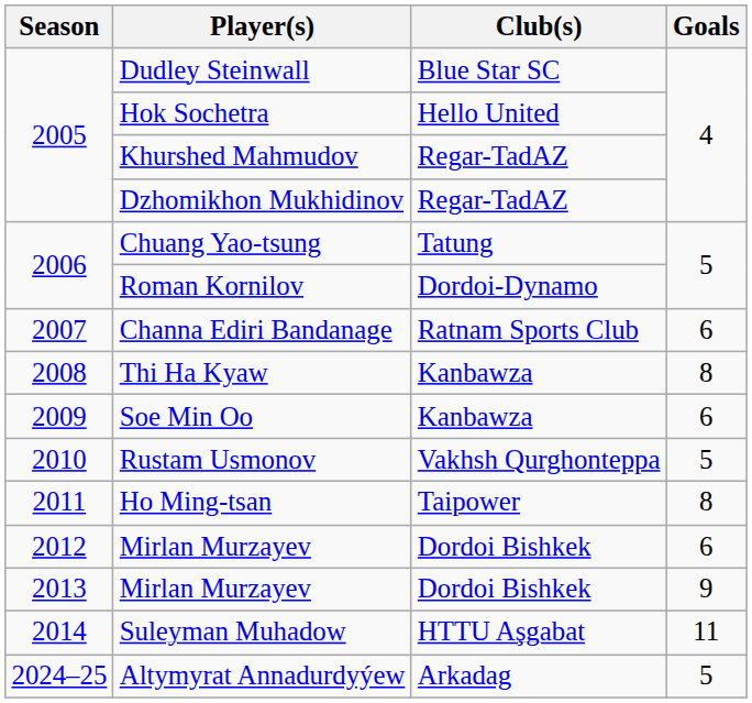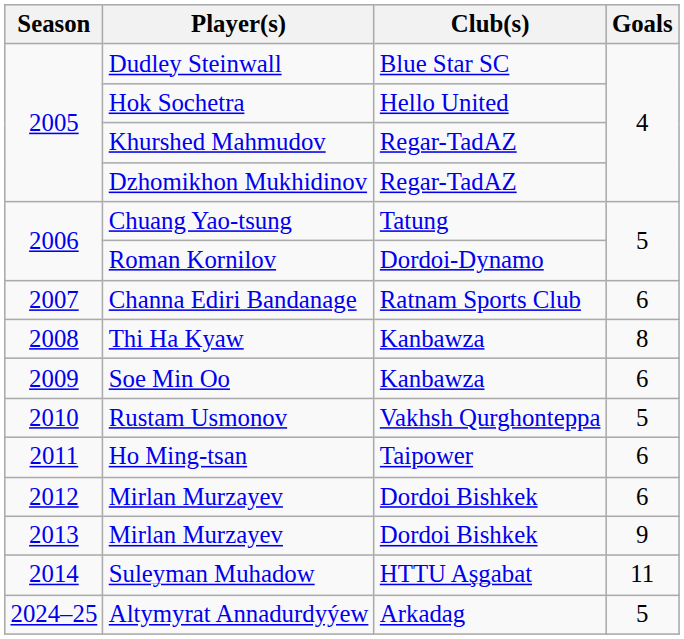 <table class="wikitable sortable plainrowheaders">
 <tr>
 <th scope="col">Season</th>
 <th scope="col">Player(s)</th>
 <th scope="col">Club(s)</th>
 <th scope="col">Goals</th>
 </tr>
 <tr>
 <td rowspan="4" style="text-align:center;"><a href='#'>2005</a></td>
 <td scope="row"> <a href='#'>Dudley Steinwall</a></td>
 <td> <a href='#'>Blue Star SC</a></td>
 <td rowspan="4" style="text-align:center;">4</td>
 </tr>
 <tr>
 <td scope="row"> <a href='#'>Hok Sochetra</a></td>
 <td> <a href='#'>Hello United</a></td>
 </tr>
 <tr>
 <td scope="row"> <a href='#'>Khurshed Mahmudov</a></td>
 <td> <a href='#'>Regar-TadAZ</a></td>
 </tr>
 <tr>
 <td scope="row"> <a href='#'>Dzhomikhon Mukhidinov</a></td>
 <td> <a href='#'>Regar-TadAZ</a></td>
 </tr>
 <tr>
 <td rowspan="2" style="text-align:center;"><a href='#'>2006</a></td>
 <td scope="row"> <a href='#'>Chuang Yao-tsung</a></td>
 <td> <a href='#'>Tatung</a></td>
 <td rowspan="2" style="text-align:center;">5</td>
 </tr>
 <tr>
 <td scope="row"> <a href='#'>Roman Kornilov</a></td>
 <td> <a href='#'>Dordoi-Dynamo</a></td>
 </tr>
 <tr>
 <td style="text-align:center;"><a href='#'>2007</a></td>
 <td scope="row"> <a href='#'>Channa Ediri Bandanage</a></td>
 <td> <a href='#'>Ratnam Sports Club</a></td>
 <td style="text-align:center;">6</td>
 </tr>
 <tr>
 <td style="text-align:center;"><a href='#'>2008</a></td>
 <td scope="row"> <a href='#'>Thi Ha Kyaw</a></td>
 <td> <a href='#'>Kanbawza</a></td>
 <td style="text-align:center;">8</td>
 </tr>
 <tr>
 <td style="text-align:center;"><a href='#'>2009</a></td>
 <td scope="row"> <a href='#'>Soe Min Oo</a></td>
 <td> <a href='#'>Kanbawza</a></td>
 <td style="text-align:center;">6</td>
 </tr>
 <tr>
 <td style="text-align:center;"><a href='#'>2010</a></td>
 <td scope="row"> <a href='#'>Rustam Usmonov</a></td>
 <td> <a href='#'>Vakhsh Qurghonteppa</a></td>
 <td style="text-align:center;">5</td>
 </tr>
 <tr>
 <td style="text-align:center;"><a href='#'>2011</a></td>
 <td scope="row"> <a href='#'>Ho Ming-tsan</a></td>
 <td> <a href='#'>Taipower</a></td>
-<td style="text-align:center;">8</td>
+<td style="text-align:center;">6</td>
 </tr>
 <tr>
 <td style="text-align:center;"><a href='#'>2012</a></td>
 <td scope="row"> <a href='#'>Mirlan Murzayev</a></td>
 <td> <a href='#'>Dordoi Bishkek</a></td>
 <td style="text-align:center;">6</td>
 </tr>
 <tr>
 <td style="text-align:center;"><a href='#'>2013</a></td>
 <td scope="row"> <a href='#'>Mirlan Murzayev</a></td>
 <td> <a href='#'>Dordoi Bishkek</a></td>
 <td style="text-align:center;">9</td>
 </tr>
 <tr>
 <td style="text-align:center;"><a href='#'>2014</a></td>
 <td scope="row"> <a href='#'>Suleyman Muhadow</a></td>
 <td> <a href='#'>HTTU Aşgabat</a></td>
 <td style="text-align:center;">11</td>
 </tr>
 <tr>
 <td style="text-align:center;"><a href='#'>2024–25</a></td>
 <td scope="row"> <a href='#'>Altymyrat Annadurdyýew</a></td>
 <td> <a href='#'>Arkadag</a></td>
 <td style="text-align:center;">5</td>
 </tr>
 </table>
